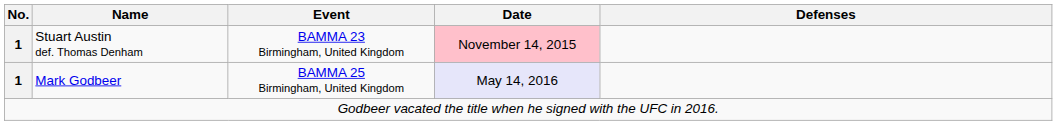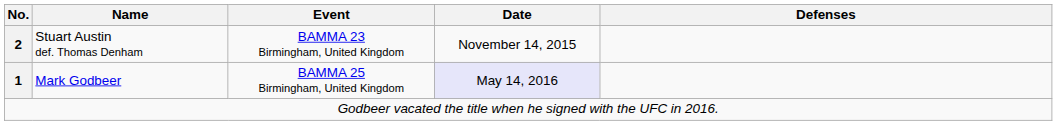 <table class="wikitable">
 <tr>
 <th width=1%>No.</th>
 <th width=19%>Name</th>
 <th width=20%>Event</th>
 <th width=16%>Date</th>
 <th width=44%>Defenses</th>
 </tr>
 <tr>
-<th>1</th>
+<th>2</th>
 <td align=left> Stuart Austin<br><small>def. Thomas Denham</small></td>
 <td align=center><a href='#'>BAMMA 23</a><br><small>Birmingham, United Kingdom</small></td>
-<td align=center style="background: pink;">November 14, 2015</td>
+<td align=center>November 14, 2015</td>
 <td></td>
 </tr>
 <tr>
 <th>1</th>
 <td align=left> <a href='#'>Mark Godbeer</a></td>
 <td align=center><a href='#'>BAMMA 25</a><br><small>Birmingham, United Kingdom</small></td>
 <td align=center style="background: lavender;">May 14, 2016</td>
 <td></td>
 </tr>
 <tr>
 <td align="center" colspan="5"><em>Godbeer vacated the title when he signed with the UFC in 2016.</em></td>
 </tr>
 </table>
